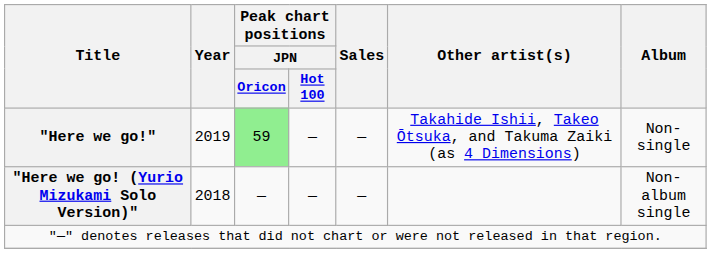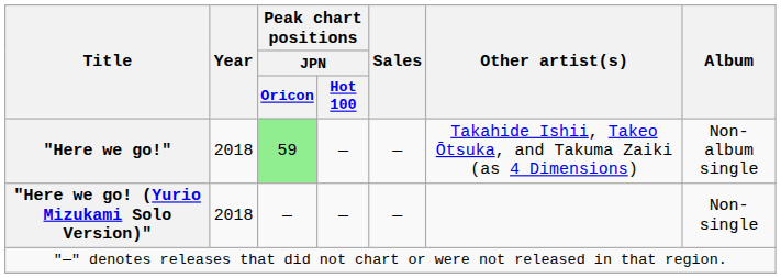 <table class="wikitable plainrowheaders" style="text-align:center;">
 <tr>
 <th scope="col" rowspan="3" style="width:12em;">Title</th>
 <th scope="col" rowspan="3">Year</th>
 <th scope="col" colspan="2">Peak chart positions</th>
 <th scope="col" rowspan="3">Sales</th>
 <th scope="col" rowspan="3">Other artist(s)</th>
 <th scope="col" rowspan="3">Album</th>
 </tr>
 <tr>
 <th scope="col" style="width:3em;font-size:90%;" colspan="2">JPN</th>
 </tr>
 <tr>
 <th scope="col" style="width:3em;font-size:90%;"><a href='#'>Oricon</a></th>
 <th scope="col" style="width:3em;font-size:90%;"><a href='#'>Hot 100</a></th>
 </tr>
 <tr>
 <th scope="row">"Here we go!"</th>
-<td>2019</td>
+<td>2018</td>
 <td style="background: lightgreen;">59</td>
 <td>—</td>
 <td>—</td>
 <td><a href='#'>Takahide Ishii</a>, <a href='#'>Takeo Ōtsuka</a>, and Takuma Zaiki (as <a href='#'>4 Dimensions</a>)</td>
-<td>Non-single</td>
+<td>Non-album single</td>
 </tr>
 <tr>
 <th scope="row">"Here we go! (<a href='#'>Yurio Mizukami</a> Solo Version)"</th>
 <td>2018</td>
 <td>—</td>
 <td>—</td>
 <td>—</td>
 <td></td>
-<td>Non-album single</td>
+<td>Non-single</td>
 </tr>
 <tr>
 <td colspan="7" style="font-size:90%;">"—" denotes releases that did not chart or were not released in that region.</td>
 </tr>
 <tr>
 </tr>
 </table>
